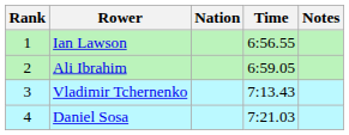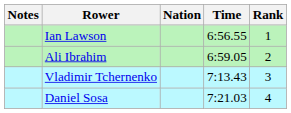 <table class="wikitable sortable" style="text-align:center">
 <tr>
-<th>Rank</th>
+<th>Notes</th>
 <th>Rower</th>
 <th>Nation</th>
 <th>Time</th>
-<th>Notes</th>
+<th>Rank</th>
 </tr>
 <tr bgcolor=bbf3bb>
-<td>1</td>
+<td></td>
 <td align=left><a href='#'>Ian Lawson</a></td>
 <td align=left></td>
 <td>6:56.55</td>
-<td></td>
+<td>1</td>
 </tr>
 <tr bgcolor=bbf3bb>
-<td>2</td>
+<td></td>
 <td align=left><a href='#'>Ali Ibrahim</a></td>
 <td align=left></td>
 <td>6:59.05</td>
-<td></td>
+<td>2</td>
 </tr>
 <tr bgcolor=bbf9ff>
-<td>3</td>
+<td></td>
 <td align=left><a href='#'>Vladimir Tchernenko</a></td>
 <td align=left></td>
 <td>7:13.43</td>
-<td></td>
+<td>3</td>
 </tr>
 <tr bgcolor=bbf9ff>
-<td>4</td>
+<td></td>
 <td align=left><a href='#'>Daniel Sosa</a></td>
 <td align=left></td>
 <td>7:21.03</td>
-<td></td>
+<td>4</td>
 </tr>
 </table>
